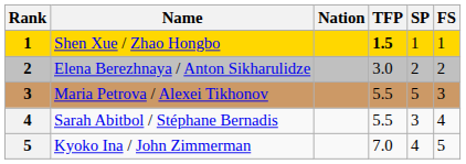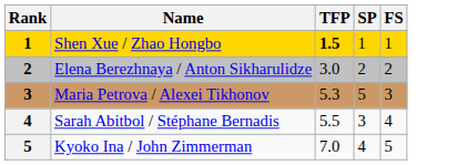 <table class="wikitable">
 <tr>
 <th>Rank</th>
 <th>Name</th>
-<th>Nation</th>
 <th>TFP</th>
 <th>SP</th>
 <th>FS</th>
 </tr>
 <tr bgcolor="gold">
 <td align="center"><strong>1</strong></td>
 <td><a href='#'>Shen Xue</a> / <a href='#'>Zhao Hongbo</a></td>
-<td></td>
 <td><strong>1.5</strong></td>
 <td>1</td>
 <td>1</td>
 </tr>
 <tr bgcolor="silver">
 <td align="center"><strong>2</strong></td>
 <td><a href='#'>Elena Berezhnaya</a> / <a href='#'>Anton Sikharulidze</a></td>
-<td></td>
 <td>3.0</td>
 <td>2</td>
 <td>2</td>
 </tr>
 <tr bgcolor="cc9966">
 <td align="center"><strong>3</strong></td>
 <td><a href='#'>Maria Petrova</a> / <a href='#'>Alexei Tikhonov</a></td>
-<td></td>
-<td>5.5</td>
+<td>5.3</td>
 <td>5</td>
 <td>3</td>
 </tr>
 <tr>
 <th>4</th>
 <td><a href='#'>Sarah Abitbol</a> / <a href='#'>Stéphane Bernadis</a></td>
-<td></td>
 <td>5.5</td>
 <td>3</td>
 <td>4</td>
 </tr>
 <tr>
 <th>5</th>
 <td><a href='#'>Kyoko Ina</a> / <a href='#'>John Zimmerman</a></td>
-<td></td>
 <td>7.0</td>
 <td>4</td>
 <td>5</td>
 </tr>
 </table>
